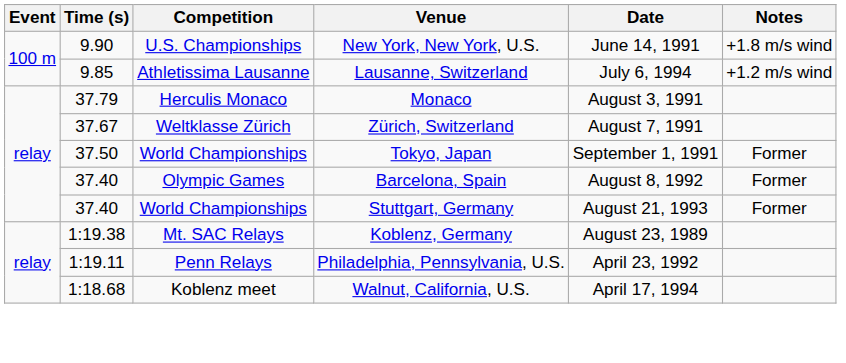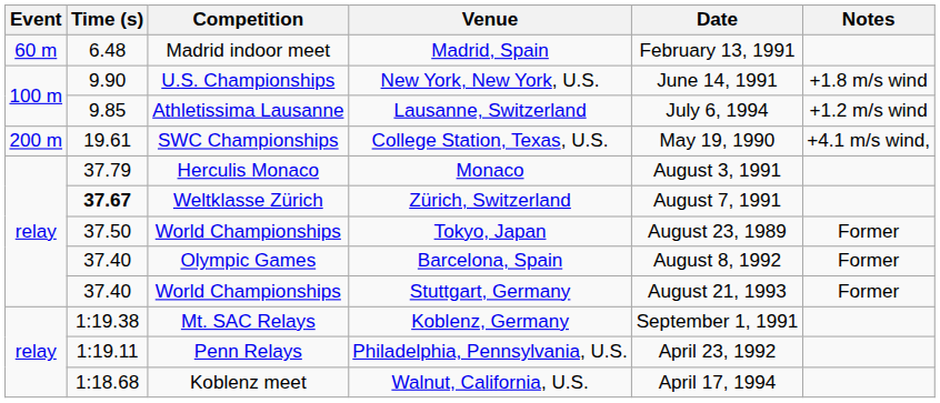 <table class=wikitable style=text-align:center>
 <tr>
 <th>Event</th>
 <th>Time (s)</th>
 <th>Competition</th>
 <th>Venue</th>
 <th>Date</th>
 <th>Notes</th>
+</tr>
+<tr>
+<td><a href='#'>60&nbsp;m</a></td>
+<td>6.48</td>
+<td>Madrid indoor meet</td>
+<td><a href='#'>Madrid, Spain</a></td>
+<td>February 13, 1991</td>
+<td> </td>
 </tr>
 <tr>
 <td rowspan=2><a href='#'>100&nbsp;m</a></td>
 <td>9.90</td>
 <td><a href='#'>U.S. Championships</a></td>
 <td><a href='#'>New York, New York</a>, U.S.</td>
 <td>June 14, 1991</td>
 <td>+1.8 m/s wind  </td>
 </tr>
 <tr>
 <td>9.85</td>
 <td><a href='#'>Athletissima Lausanne</a></td>
 <td><a href='#'>Lausanne, Switzerland</a></td>
 <td>July 6, 1994</td>
 <td>+1.2 m/s wind  </td>
 </tr>
 <tr>
+<td><a href='#'>200&nbsp;m</a></td>
+<td>19.61</td>
+<td><a href='#'>SWC Championships</a></td>
+<td><a href='#'>College Station, Texas</a>, U.S.</td>
+<td>May 19, 1990</td>
+<td>+4.1 m/s wind,  </td>
+</tr>
+<tr>
 <td rowspan=5><a href='#'> relay</a></td>
 <td>37.79</td>
 <td><a href='#'>Herculis Monaco</a></td>
 <td><a href='#'>Monaco</a></td>
 <td>August 3, 1991</td>
 <td> </td>
 </tr>
 <tr>
-<td>37.67</td>
+<td><strong>37.67</strong></td>
 <td><a href='#'>Weltklasse Zürich</a></td>
 <td><a href='#'>Zürich, Switzerland</a></td>
 <td>August 7, 1991</td>
 <td> </td>
 </tr>
 <tr>
 <td>37.50</td>
 <td><a href='#'>World Championships</a></td>
 <td><a href='#'>Tokyo, Japan</a></td>
-<td>September 1, 1991</td>
+<td>August 23, 1989</td>
 <td>Former  </td>
 </tr>
 <tr>
 <td>37.40</td>
 <td><a href='#'>Olympic Games</a></td>
 <td><a href='#'>Barcelona, Spain</a></td>
 <td>August 8, 1992</td>
 <td>Former  </td>
 </tr>
 <tr>
 <td>37.40</td>
 <td><a href='#'>World Championships</a></td>
 <td><a href='#'>Stuttgart, Germany</a></td>
 <td>August 21, 1993</td>
 <td>Former  </td>
 </tr>
 <tr>
 <td rowspan=3><a href='#'> relay</a></td>
 <td>1:19.38</td>
 <td><a href='#'>Mt. SAC Relays</a></td>
 <td><a href='#'>Koblenz, Germany</a></td>
-<td>August 23, 1989</td>
+<td>September 1, 1991</td>
 <td> </td>
 </tr>
 <tr>
 <td>1:19.11</td>
 <td><a href='#'>Penn Relays</a></td>
 <td><a href='#'>Philadelphia, Pennsylvania</a>, U.S.</td>
 <td>April 23, 1992</td>
 <td> </td>
 </tr>
 <tr>
 <td>1:18.68</td>
 <td>Koblenz meet</td>
 <td><a href='#'>Walnut, California</a>, U.S.</td>
 <td>April 17, 1994</td>
 <td> </td>
 </tr>
 </table>
